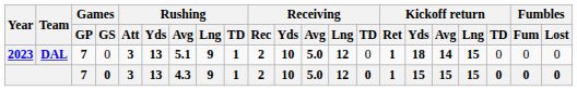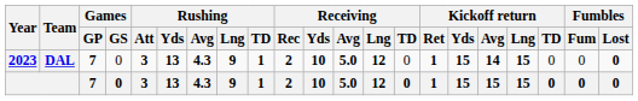 <table class="wikitable" style="text-align:center;">
 <tr>
 <th rowspan="2">Year</th>
 <th rowspan="2">Team</th>
 <th colspan="2">Games</th>
 <th colspan="5">Rushing</th>
 <th colspan="5">Receiving</th>
 <th colspan="5">Kickoff return</th>
 <th colspan="2">Fumbles</th>
 </tr>
 <tr>
 <th>GP</th>
 <th>GS</th>
 <th>Att</th>
 <th>Yds</th>
 <th>Avg</th>
 <th>Lng</th>
 <th>TD</th>
 <th>Rec</th>
 <th>Yds</th>
 <th>Avg</th>
 <th>Lng</th>
 <th>TD</th>
 <th>Ret</th>
 <th>Yds</th>
 <th>Avg</th>
 <th>Lng</th>
 <th>TD</th>
 <th>Fum</th>
 <th>Lost</th>
 </tr>
 <tr>
 <th><a href='#'>2023</a></th>
 <th><a href='#'>DAL</a></th>
 <td><strong>7</strong></td>
 <td>0</td>
 <td><strong>3</strong></td>
 <td><strong>13</strong></td>
-<td><strong>5.1</strong></td>
+<td><strong>4.3</strong></td>
 <td><strong>9</strong></td>
 <td><strong>1</strong></td>
 <td><strong>2</strong></td>
 <td><strong>10</strong></td>
 <td><strong>5.0</strong></td>
 <td><strong>12</strong></td>
 <td>0</td>
 <td><strong>1</strong></td>
-<td><strong>18</strong></td>
+<td><strong>15</strong></td>
 <td><strong>14</strong></td>
 <td><strong>15</strong></td>
 <td>0</td>
 <td>0</td>
-<td>0</td>
+<td><strong>0</strong></td>
 </tr>
 <tr>
 <th colspan="2"></th>
 <th>7</th>
 <th>0</th>
 <th>3</th>
 <th>13</th>
 <th>4.3</th>
 <th>9</th>
 <th>1</th>
 <th>2</th>
 <th>10</th>
 <th>5.0</th>
 <th>12</th>
 <th>0</th>
 <th>1</th>
 <th>15</th>
 <th>15</th>
 <th>15</th>
 <th>0</th>
 <th>0</th>
 <th>0</th>
 </tr>
 </table>
